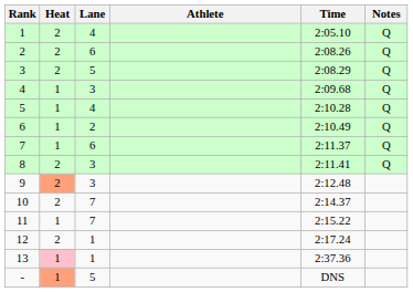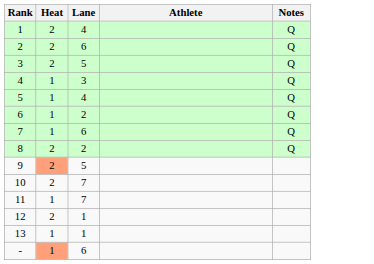 <table class="wikitable" style="text-align:center">
 <tr>
 <th width=40>Rank</th>
 <th width=40>Heat</th>
 <th width=40>Lane</th>
 <th width=250>Athlete</th>
-<th width=80>Time</th>
 <th width=50>Notes</th>
 </tr>
 <tr bgcolor=ccffcc>
 <td>1</td>
 <td>2</td>
 <td>4</td>
 <td align=left></td>
-<td>2:05.10</td>
 <td>Q</td>
 </tr>
 <tr bgcolor=ccffcc>
 <td>2</td>
 <td>2</td>
 <td>6</td>
 <td align=left></td>
-<td>2:08.26</td>
 <td>Q</td>
 </tr>
 <tr bgcolor=ccffcc>
 <td>3</td>
 <td>2</td>
 <td>5</td>
 <td align=left></td>
-<td>2:08.29</td>
 <td>Q</td>
 </tr>
 <tr bgcolor=ccffcc>
 <td>4</td>
 <td>1</td>
 <td>3</td>
 <td align=left></td>
-<td>2:09.68</td>
 <td>Q</td>
 </tr>
 <tr bgcolor=ccffcc>
 <td>5</td>
 <td>1</td>
 <td>4</td>
 <td align=left></td>
-<td>2:10.28</td>
 <td>Q</td>
 </tr>
 <tr bgcolor=ccffcc>
 <td>6</td>
 <td>1</td>
 <td>2</td>
 <td align=left></td>
-<td>2:10.49</td>
 <td>Q</td>
 </tr>
 <tr bgcolor=ccffcc>
 <td>7</td>
 <td>1</td>
 <td>6</td>
 <td align=left></td>
-<td>2:11.37</td>
 <td>Q</td>
 </tr>
 <tr bgcolor=ccffcc>
 <td>8</td>
 <td>2</td>
-<td>3</td>
+<td>2</td>
 <td align=left></td>
-<td>2:11.41</td>
 <td>Q</td>
 </tr>
 <tr>
 <td>9</td>
 <td style="background: lightsalmon;">2</td>
-<td>3</td>
+<td>5</td>
 <td align=left></td>
-<td>2:12.48</td>
 <td></td>
 </tr>
 <tr>
 <td>10</td>
 <td>2</td>
 <td>7</td>
 <td align=left></td>
-<td>2:14.37</td>
 <td></td>
 </tr>
 <tr>
 <td>11</td>
 <td>1</td>
 <td>7</td>
 <td align=left></td>
-<td>2:15.22</td>
 <td></td>
 </tr>
 <tr>
 <td>12</td>
 <td>2</td>
 <td>1</td>
 <td align=left></td>
-<td>2:17.24</td>
 <td></td>
 </tr>
 <tr>
 <td>13</td>
-<td style="background: pink;">1</td>
+<td>1</td>
 <td>1</td>
 <td align=left></td>
-<td>2:37.36</td>
 <td></td>
 </tr>
 <tr>
 <td>-</td>
 <td style="background: lightsalmon;">1</td>
-<td>5</td>
+<td>6</td>
 <td align=left></td>
-<td>DNS</td>
 <td></td>
 </tr>
 </table>
